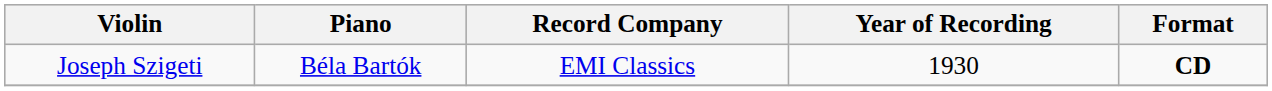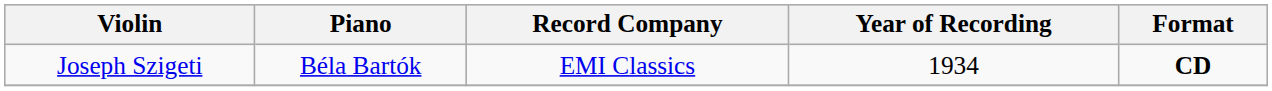 <table class="wikitable" width="800px">
 <tr>
 <th align="center">Violin</th>
 <th align="center">Piano</th>
 <th align="center">Record Company</th>
 <th align="center">Year of Recording</th>
 <th align="center">Format</th>
 </tr>
 <tr>
 <td align="center"><a href='#'>Joseph Szigeti</a></td>
 <td align="center"><a href='#'>Béla Bartók</a></td>
 <td align="center"><a href='#'>EMI Classics</a></td>
-<td align="center">1930</td>
+<td align="center">1934</td>
 <td align="center"><strong>CD</strong></td>
 </tr>
 <tr>
 </tr>
 </table>
